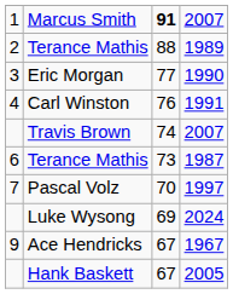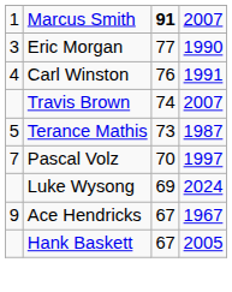 <table class="wikitable">
 <tr>
 </tr>
 <tr>
 <td>1</td>
 <td><a href='#'>Marcus Smith</a></td>
 <td><strong>91</strong></td>
 <td><a href='#'>2007</a></td>
-</tr>
-<tr>
-<td>2</td>
-<td><a href='#'>Terance Mathis</a></td>
-<td>88</td>
-<td><a href='#'>1989</a></td>
 </tr>
 <tr>
 <td>3</td>
 <td>Eric Morgan</td>
 <td>77</td>
 <td><a href='#'>1990</a></td>
 </tr>
 <tr>
 <td>4</td>
 <td>Carl Winston</td>
 <td>76</td>
 <td><a href='#'>1991</a></td>
 </tr>
 <tr>
 <td></td>
 <td><a href='#'>Travis Brown</a></td>
 <td>74</td>
 <td><a href='#'>2007</a></td>
 </tr>
 <tr>
-<td>6</td>
+<td>5</td>
 <td><a href='#'>Terance Mathis</a></td>
 <td>73</td>
 <td><a href='#'>1987</a></td>
 </tr>
 <tr>
 <td>7</td>
 <td>Pascal Volz</td>
 <td>70</td>
 <td><a href='#'>1997</a></td>
 </tr>
 <tr>
 <td></td>
 <td>Luke Wysong</td>
 <td>69</td>
 <td><a href='#'>2024</a></td>
 </tr>
 <tr>
 <td>9</td>
 <td>Ace Hendricks</td>
 <td>67</td>
 <td><a href='#'>1967</a></td>
 </tr>
 <tr>
 <td></td>
 <td><a href='#'>Hank Baskett</a></td>
 <td>67</td>
 <td><a href='#'>2005</a></td>
 </tr>
 </table>
